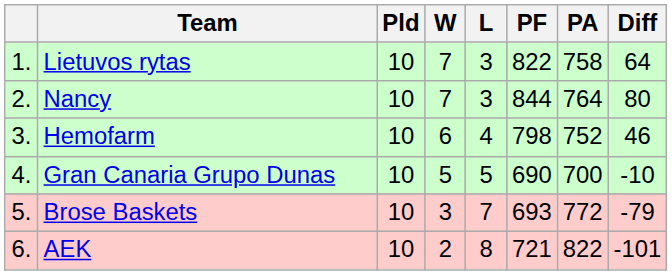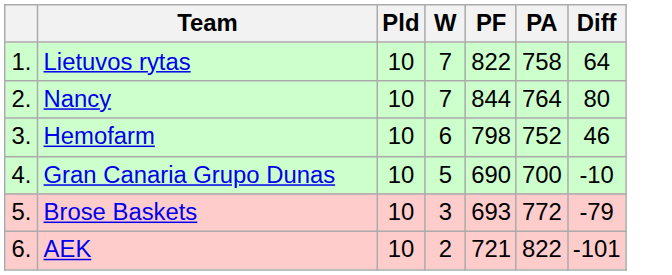 <table class=wikitable style="text-align:center">
 <tr>
 <th width=15></th>
 <th width=220>Team</th>
 <th width=20>Pld</th>
 <th width=20>W</th>
-<th width=20>L</th>
 <th width=20>PF</th>
 <th width=20>PA</th>
 <th width=30>Diff</th>
 </tr>
 <tr style="background: #ccffcc;">
 <td>1.</td>
 <td align=left> <a href='#'>Lietuvos rytas</a></td>
 <td>10</td>
 <td>7</td>
-<td>3</td>
 <td>822</td>
 <td>758</td>
 <td>64</td>
 </tr>
 <tr style="background: #ccffcc;">
 <td>2.</td>
 <td align=left> <a href='#'>Nancy</a></td>
 <td>10</td>
 <td>7</td>
-<td>3</td>
 <td>844</td>
 <td>764</td>
 <td>80</td>
 </tr>
 <tr style="background: #ccffcc;">
 <td>3.</td>
 <td align=left> <a href='#'>Hemofarm</a></td>
 <td>10</td>
 <td>6</td>
-<td>4</td>
 <td>798</td>
 <td>752</td>
 <td>46</td>
 </tr>
 <tr style="background: #ccffcc;">
 <td>4.</td>
 <td align=left> <a href='#'>Gran Canaria Grupo Dunas</a></td>
 <td>10</td>
-<td>5</td>
 <td>5</td>
 <td>690</td>
 <td>700</td>
 <td>-10</td>
 </tr>
 <tr style="background: #ffcccc;">
 <td>5.</td>
 <td align=left> <a href='#'>Brose Baskets</a></td>
 <td>10</td>
 <td>3</td>
-<td>7</td>
 <td>693</td>
 <td>772</td>
 <td>-79</td>
 </tr>
 <tr style="background: #ffcccc;">
 <td>6.</td>
 <td align=left> <a href='#'>AEK</a></td>
 <td>10</td>
 <td>2</td>
-<td>8</td>
 <td>721</td>
 <td>822</td>
 <td>-101</td>
 </tr>
 </table>
